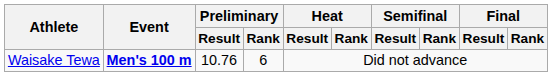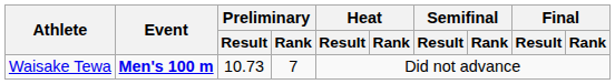 <table class="wikitable" style="font-size:90%">
 <tr>
 <th rowspan="2">Athlete</th>
 <th rowspan="2">Event</th>
 <th colspan="2">Preliminary</th>
 <th colspan="2">Heat</th>
 <th colspan="2">Semifinal</th>
 <th colspan="2">Final</th>
 </tr>
 <tr style="font-size:95%">
 <th>Result</th>
 <th>Rank</th>
 <th>Result</th>
 <th>Rank</th>
 <th>Result</th>
 <th>Rank</th>
 <th>Result</th>
 <th>Rank</th>
 </tr>
 <tr align=center>
 <td align=left><a href='#'>Waisake Tewa</a></td>
 <td align=left><strong><a href='#'>Men's 100 m</a></strong></td>
-<td>10.76 </td>
-<td>6</td>
+<td>10.73 </td>
+<td>7</td>
 <td Colspan=6>Did not advance</td>
 </tr>
 </table>
